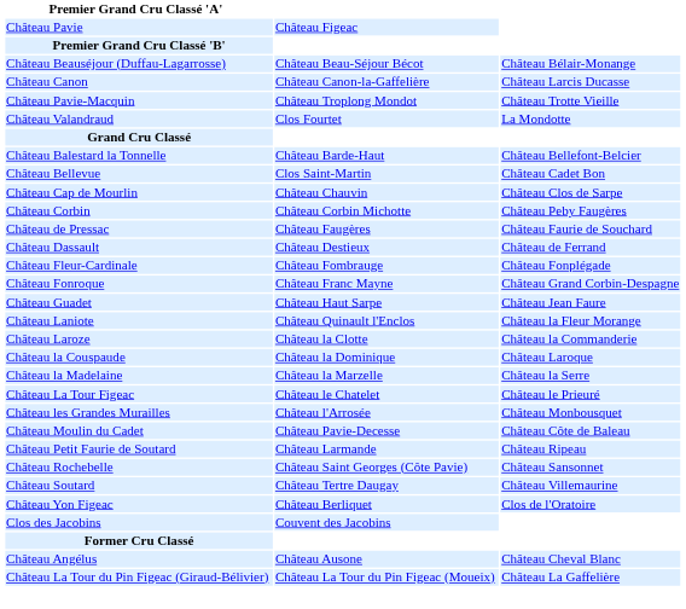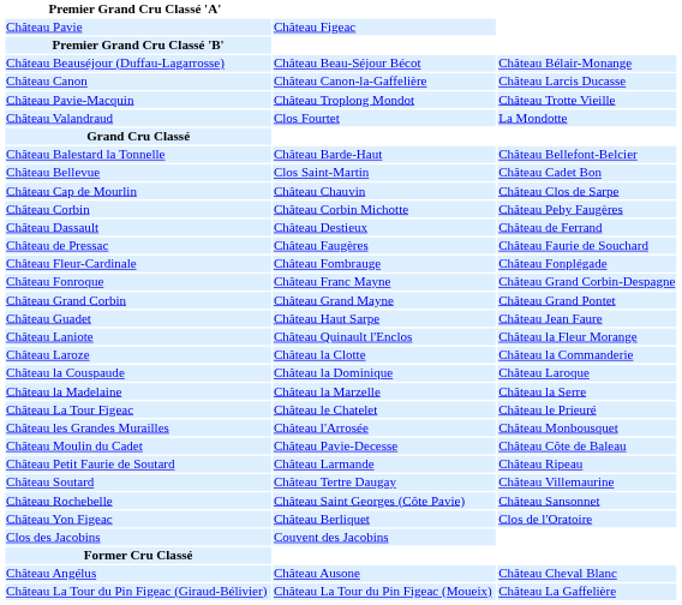 <table>
 <tr>
 <th>Premier Grand Cru Classé 'A'  </th>
 </tr>
 <tr ---- bgcolor="#DDEEFF">
 <td><a href='#'>Château Pavie</a></td>
 <td><a href='#'>Château Figeac</a><small></small></td>
 </tr>
 <tr ---- bgcolor="#DDEEFF">
 <th>Premier Grand Cru Classé 'B'</th>
 </tr>
 <tr ---- bgcolor="#DDEEFF">
 <td><a href='#'>Château Beauséjour (Duffau-Lagarrosse)</a></td>
 <td><a href='#'>Château Beau-Séjour Bécot</a></td>
 <td><a href='#'>Château Bélair-Monange</a></td>
 </tr>
 <tr ---- bgcolor="#DDEEFF">
 <td><a href='#'>Château Canon</a></td>
 <td><a href='#'>Château Canon-la-Gaffelière</a><small></small></td>
 <td><a href='#'>Château Larcis Ducasse</a><small></small></td>
 </tr>
 <tr ---- bgcolor="#DDEEFF">
 <td><a href='#'>Château Pavie-Macquin</a><small></small><small></small></td>
 <td><a href='#'>Château Troplong Mondot</a><small></small></td>
 <td><a href='#'>Château Trotte Vieille</a></td>
 </tr>
 <tr ---- bgcolor="#DDEEFF">
 <td><a href='#'>Château Valandraud</a><small></small></td>
 <td><a href='#'>Clos Fourtet</a></td>
 <td><a href='#'>La Mondotte</a><small></small></td>
 </tr>
 <tr ---- bgcolor="#DDEEFF">
 <th>Grand Cru Classé</th>
 </tr>
 <tr ---- bgcolor="#DDEEFF">
 <td><a href='#'>Château Balestard la Tonnelle</a></td>
 <td><a href='#'>Château Barde-Haut</a><small></small></td>
 <td><a href='#'>Château Bellefont-Belcier</a><small></small></td>
 </tr>
 <tr ---- bgcolor="#DDEEFF">
 <td><a href='#'>Château Bellevue</a><small></small></td>
 <td><a href='#'>Clos Saint-Martin</a></td>
 <td><a href='#'>Château Cadet Bon</a><small></small></td>
 </tr>
 <tr ---- bgcolor="#DDEEFF">
 <td><a href='#'>Château Cap de Mourlin</a></td>
 <td><a href='#'>Château Chauvin</a></td>
 <td><a href='#'>Château Clos de Sarpe</a><small></small></td>
 </tr>
 <tr ---- bgcolor="#DDEEFF">
 <td><a href='#'>Château Corbin</a></td>
 <td><a href='#'>Château Corbin Michotte</a><small></small></td>
 <td><a href='#'>Château Peby Faugères</a></td>
 </tr>
 <tr ---- bgcolor="#DDEEFF">
+<td><a href='#'>Château Dassault</a></td>
+<td><a href='#'>Château Destieux</a><small></small></td>
+<td><a href='#'>Château de Ferrand</a><small></small></td>
+</tr>
+<tr ---- bgcolor="#DDEEFF">
 <td><a href='#'>Château de Pressac</a><small></small></td>
 <td><a href='#'>Château Faugères</a><small></small></td>
 <td><a href='#'>Château Faurie de Souchard</a><small></small></td>
-</tr>
-<tr ---- bgcolor="#DDEEFF">
-<td><a href='#'>Château Dassault</a></td>
-<td><a href='#'>Château Destieux</a><small></small></td>
-<td><a href='#'>Château de Ferrand</a><small></small></td>
 </tr>
 <tr ---- bgcolor="#DDEEFF">
 <td><a href='#'>Château Fleur-Cardinale</a><small></small></td>
 <td><a href='#'>Château Fombrauge</a><small></small></td>
 <td><a href='#'>Château Fonplégade</a></td>
 </tr>
 <tr ---- bgcolor="#DDEEFF">
 <td><a href='#'>Château Fonroque</a></td>
 <td><a href='#'>Château Franc Mayne</a></td>
 <td><a href='#'>Château Grand Corbin-Despagne</a><small></small></td>
+</tr>
+<tr ---- bgcolor="#DDEEFF">
+<td><a href='#'>Château Grand Corbin</a><small></small></td>
+<td><a href='#'>Château Grand Mayne</a></td>
+<td><a href='#'>Château Grand Pontet</a></td>
 </tr>
 <tr ---- bgcolor="#DDEEFF">
 <td><a href='#'>Château Guadet</a><small></small></td>
 <td><a href='#'>Château Haut Sarpe</a></td>
 <td><a href='#'>Château Jean Faure</a><small></small></td>
 </tr>
 <tr ---- bgcolor="#DDEEFF">
 <td><a href='#'>Château Laniote</a></td>
 <td><a href='#'>Château Quinault l'Enclos</a><small></small></td>
 <td><a href='#'>Château la Fleur Morange</a><small></small></td>
 </tr>
 <tr ---- bgcolor="#DDEEFF">
 <td><a href='#'>Château Laroze</a></td>
 <td><a href='#'>Château la Clotte</a></td>
 <td><a href='#'>Château la Commanderie</a><small></small></td>
 </tr>
 <tr ---- bgcolor="#DDEEFF">
 <td><a href='#'>Château la Couspaude</a></td>
 <td><a href='#'>Château la Dominique</a></td>
 <td><a href='#'>Château Laroque</a></td>
 </tr>
 <tr ---- bgcolor="#DDEEFF">
 <td><a href='#'>Château la Madelaine</a><small></small></td>
 <td><a href='#'>Château la Marzelle</a><small></small></td>
 <td><a href='#'>Château la Serre</a></td>
 </tr>
 <tr ---- bgcolor="#DDEEFF">
 <td><a href='#'>Château La Tour Figeac</a></td>
 <td><a href='#'>Château le Chatelet</a><small></small></td>
 <td><a href='#'>Château le Prieuré</a></td>
 </tr>
 <tr ---- bgcolor="#DDEEFF">
 <td><a href='#'>Château les Grandes Murailles</a></td>
 <td><a href='#'>Château l'Arrosée</a></td>
 <td><a href='#'>Château Monbousquet</a><small></small></td>
 </tr>
 <tr ---- bgcolor="#DDEEFF">
 <td><a href='#'>Château Moulin du Cadet</a></td>
 <td><a href='#'>Château Pavie-Decesse</a></td>
 <td><a href='#'>Château Côte de Baleau</a><small></small></td>
 </tr>
 <tr ---- bgcolor="#DDEEFF">
 <td><a href='#'>Château Petit Faurie de Soutard</a><small></small></td>
 <td><a href='#'>Château Larmande</a></td>
 <td><a href='#'>Château Ripeau</a></td>
 </tr>
 <tr ---- bgcolor="#DDEEFF">
+<td><a href='#'>Château Soutard</a></td>
+<td><a href='#'>Château Tertre Daugay</a><small></small></td>
+<td><a href='#'>Château Villemaurine</a><small></small></td>
+</tr>
+<tr ---- bgcolor="#DDEEFF">
 <td><a href='#'>Château Rochebelle</a><small></small></td>
 <td><a href='#'>Château Saint Georges (Côte Pavie)</a>  </td>
 <td><a href='#'>Château Sansonnet</a><small></small></td>
-</tr>
-<tr ---- bgcolor="#DDEEFF">
-<td><a href='#'>Château Soutard</a></td>
-<td><a href='#'>Château Tertre Daugay</a><small></small></td>
-<td><a href='#'>Château Villemaurine</a><small></small></td>
 </tr>
 <tr ---- bgcolor="#DDEEFF">
 <td><a href='#'>Château Yon Figeac</a><small></small></td>
 <td><a href='#'>Château Berliquet</a></td>
 <td><a href='#'>Clos de l'Oratoire</a></td>
 </tr>
 <tr ---- bgcolor="#DDEEFF">
 <td><a href='#'>Clos des Jacobins</a></td>
 <td><a href='#'>Couvent des Jacobins</a></td>
 </tr>
 <tr ---- bgcolor="#DDEEFF">
 <th>Former Cru Classé</th>
 </tr>
 <tr ---- bgcolor="#DDEEFF">
 <td><a href='#'>Château Angélus</a><small></small></td>
 <td><a href='#'>Château Ausone</a><small></small></td>
 <td><a href='#'>Château Cheval Blanc</a><small></small></td>
 </tr>
 <tr ---- bgcolor="#DDEEFF">
 <td><a href='#'>Château La Tour du Pin Figeac (Giraud-Bélivier)</a><small></small> </td>
 <td><a href='#'>Château La Tour du Pin Figeac (Moueix)</a><small></small> </td>
 <td><a href='#'>Château La Gaffelière</a><small></small></td>
 </tr>
 <tr ---- bgcolor="#DDEEFF">
 </tr>
 </table>
